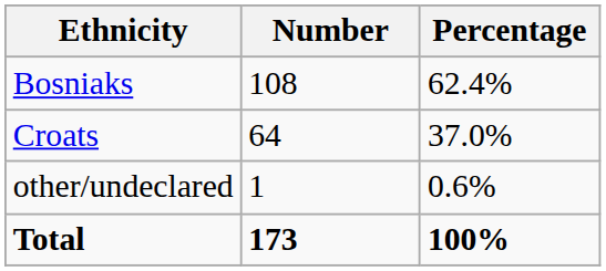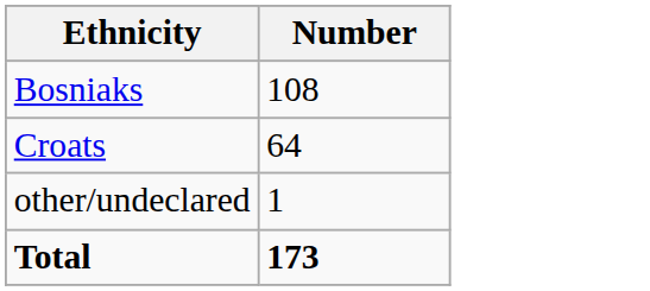 <table class="wikitable">
 <tr>
 <th width="100px">Ethnicity</th>
 <th width="80px">Number</th>
-<th width="80px">Percentage</th>
 </tr>
 <tr>
 <td><a href='#'>Bosniaks</a></td>
 <td>108</td>
-<td>62.4%</td>
 </tr>
 <tr>
 <td><a href='#'>Croats</a></td>
 <td>64</td>
-<td>37.0%</td>
 </tr>
 <tr>
 <td>other/undeclared</td>
 <td>1</td>
-<td>0.6%</td>
 </tr>
 <tr>
 <td><strong>Total</strong></td>
 <td><strong>173</strong></td>
-<td><strong>100%</strong></td>
 </tr>
 </table>
